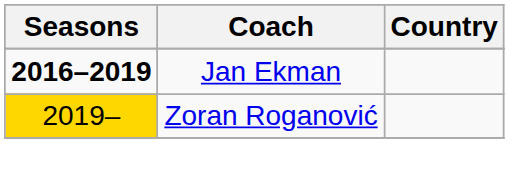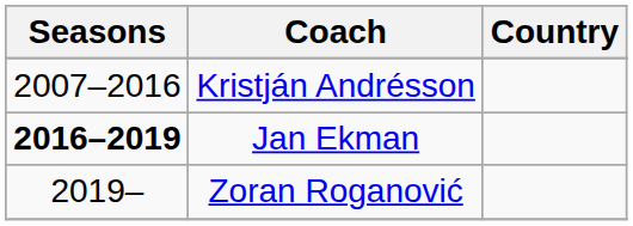 <table class="wikitable">
 <tr>
 <th valign=center><strong>Seasons</strong></th>
 <th><strong>Coach</strong></th>
 <th><strong>Country</strong></th>
 </tr>
 <tr>
 </tr>
 <tr>
+<td style="text-align: center">2007–2016</td>
+<td style="text-align: center"><a href='#'>Kristján Andrésson</a></td>
+<td style="text-align: center"></td>
+</tr>
+<tr>
 <td style="text-align: center"><strong>2016–2019</strong></td>
 <td style="text-align: center"><a href='#'>Jan Ekman</a></td>
 <td style="text-align: center"></td>
 </tr>
 <tr>
-<td style="background: gold; text-align: center">2019–</td>
+<td style="text-align: center">2019–</td>
 <td style="text-align: center"><a href='#'>Zoran Roganović</a></td>
 <td style="text-align: center"></td>
 </tr>
 <tr>
 </tr>
 </table>
